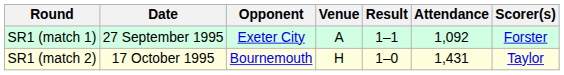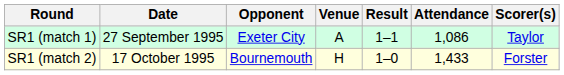 <table style="text-align:center;" class="wikitable sortable">
 <tr>
 <th>Round</th>
 <th>Date</th>
 <th>Opponent</th>
 <th>Venue</th>
 <th>Result</th>
 <th>Attendance</th>
 <th>Scorer(s)</th>
 </tr>
 <tr style="background:#d0ffe3;">
 <td>SR1 (match 1)</td>
 <td>27 September 1995</td>
 <td><a href='#'>Exeter City</a></td>
 <td>A</td>
 <td>1–1</td>
-<td>1,092</td>
-<td><a href='#'>Forster</a></td>
+<td>1,086</td>
+<td><a href='#'>Taylor</a></td>
 </tr>
 <tr style="background:#ffd;">
 <td>SR1 (match 2)</td>
 <td>17 October 1995</td>
 <td><a href='#'>Bournemouth</a></td>
 <td>H</td>
 <td>1–0</td>
-<td>1,431</td>
-<td><a href='#'>Taylor</a></td>
+<td>1,433</td>
+<td><a href='#'>Forster</a></td>
 </tr>
 </table>
